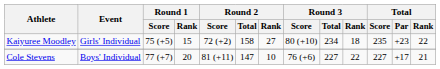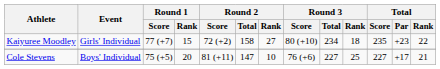 <table class="wikitable" style="font-size:90%">
 <tr>
 <th rowspan="2">Athlete</th>
 <th rowspan="2">Event</th>
 <th colspan="2">Round 1</th>
 <th colspan="3">Round 2</th>
 <th colspan="3">Round 3</th>
 <th colspan="3">Total</th>
 </tr>
 <tr style="font-size:95%">
 <th>Score</th>
 <th>Rank</th>
 <th>Score</th>
 <th>Total</th>
 <th>Rank</th>
 <th>Score</th>
 <th>Total</th>
 <th>Rank</th>
 <th>Score</th>
 <th>Par</th>
 <th>Rank</th>
 </tr>
 <tr align=center>
 <td align=left><a href='#'>Kaiyuree Moodley</a></td>
 <td align=left><a href='#'>Girls' Individual</a></td>
-<td>75 (+5)</td>
+<td>77 (+7)</td>
 <td>15</td>
 <td>72 (+2)</td>
 <td>158</td>
 <td>27</td>
 <td>80 (+10)</td>
 <td>234</td>
 <td>18</td>
 <td>235</td>
 <td>+23</td>
 <td>22</td>
 </tr>
 <tr>
 </tr>
 <tr align=center>
 <td align=left><a href='#'>Cole Stevens</a></td>
 <td align=left><a href='#'>Boys' Individual</a></td>
-<td>77 (+7)</td>
+<td>75 (+5)</td>
 <td>20</td>
 <td>81 (+11)</td>
 <td>147</td>
 <td>10</td>
 <td>76 (+6)</td>
 <td>227</td>
-<td>22</td>
+<td>25</td>
 <td>227</td>
 <td>+17</td>
 <td>21</td>
 </tr>
 </table>
